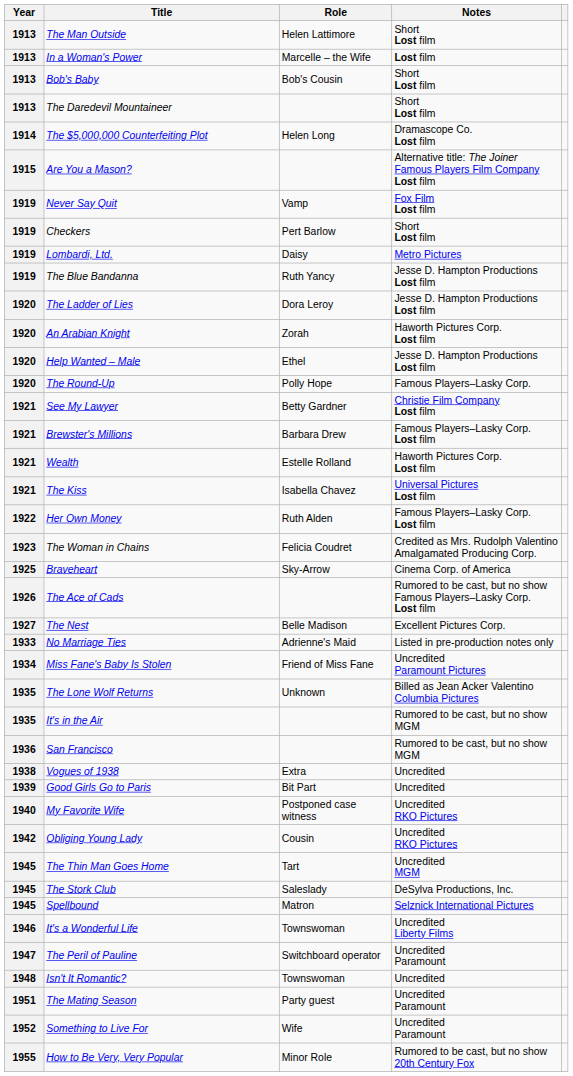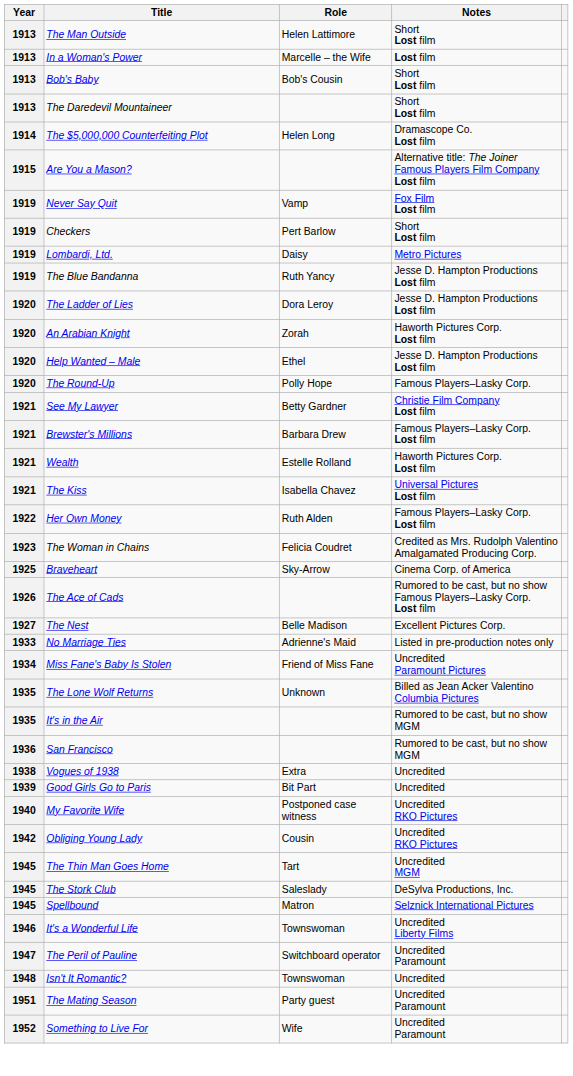 <table class="wikitable sortable plainrowheaders">
 <tr>
 <th scope="col">Year</th>
 <th scope="col">Title</th>
 <th scope="col" width = 20% class="unsortable">Role</th>
 <th scope="col" width = 30% class="unsortable">Notes</th>
 <th scope="col" class="unsortable"></th>
 </tr>
 <tr>
 <th scope="row">1913</th>
 <td><em><a href='#'>The Man Outside</a></em></td>
 <td>Helen Lattimore</td>
 <td>Short <br> <strong>Lost</strong> film</td>
 <td align="center"></td>
 </tr>
 <tr>
 <th scope="row">1913</th>
 <td><em><a href='#'>In a Woman's Power</a></em></td>
 <td>Marcelle – the Wife</td>
 <td><strong>Lost</strong> film</td>
 <td align="center"></td>
 </tr>
 <tr>
 <th scope="row">1913</th>
 <td><em><a href='#'>Bob's Baby</a></em></td>
 <td>Bob's Cousin</td>
 <td>Short <br> <strong>Lost</strong> film</td>
 <td align="center"></td>
 </tr>
 <tr>
 <th scope="row">1913</th>
 <td><em>The Daredevil Mountaineer</em></td>
 <td></td>
 <td>Short <br> <strong>Lost</strong> film</td>
 <td align="center"></td>
 </tr>
 <tr>
 <th scope="row">1914</th>
 <td><em><a href='#'>The $5,000,000 Counterfeiting Plot</a></em></td>
 <td>Helen Long</td>
 <td>Dramascope Co. <br> <strong>Lost</strong> film</td>
 <td align="center"></td>
 </tr>
 <tr>
 <th scope="row">1915</th>
 <td><em><a href='#'>Are You a Mason?</a></em></td>
 <td></td>
 <td>Alternative title: <em>The Joiner</em><br><a href='#'>Famous Players Film Company</a> <br> <strong>Lost</strong> film</td>
 <td align="center"></td>
 </tr>
 <tr>
 <th scope="row">1919</th>
 <td><em><a href='#'>Never Say Quit</a></em></td>
 <td>Vamp</td>
 <td><a href='#'>Fox Film</a> <br> <strong>Lost</strong> film</td>
 <td align="center"></td>
 </tr>
 <tr>
 <th scope="row">1919</th>
 <td><em>Checkers</em></td>
 <td>Pert Barlow</td>
 <td>Short <br> <strong>Lost</strong> film</td>
 <td align="center"></td>
 </tr>
 <tr>
 <th scope="row">1919</th>
 <td><em><a href='#'>Lombardi, Ltd.</a></em></td>
 <td>Daisy</td>
 <td><a href='#'>Metro Pictures</a></td>
 <td align="center"></td>
 </tr>
 <tr>
 <th scope="row">1919</th>
 <td><em>The Blue Bandanna</em></td>
 <td>Ruth Yancy</td>
 <td>Jesse D. Hampton Productions <br> <strong>Lost</strong> film</td>
 <td align="center"></td>
 </tr>
 <tr>
 <th scope="row">1920</th>
 <td><em><a href='#'>The Ladder of Lies</a></em></td>
 <td>Dora Leroy</td>
 <td>Jesse D. Hampton Productions <br> <strong>Lost</strong> film</td>
 <td align="center"></td>
 </tr>
 <tr>
 <th scope="row">1920</th>
 <td><em><a href='#'>An Arabian Knight</a></em></td>
 <td>Zorah</td>
 <td>Haworth Pictures Corp. <br> <strong>Lost</strong> film</td>
 <td align="center"></td>
 </tr>
 <tr>
 <th scope="row">1920</th>
 <td><em><a href='#'>Help Wanted – Male</a></em></td>
 <td>Ethel</td>
 <td>Jesse D. Hampton Productions <br> <strong>Lost</strong> film</td>
 <td align="center"></td>
 </tr>
 <tr>
 <th scope="row">1920</th>
 <td><em><a href='#'>The Round-Up</a></em></td>
 <td>Polly Hope</td>
 <td>Famous Players–Lasky Corp.</td>
 <td align="center"></td>
 </tr>
 <tr>
 <th scope="row">1921</th>
 <td><em><a href='#'>See My Lawyer</a></em></td>
 <td>Betty Gardner</td>
 <td><a href='#'>Christie Film Company</a> <br> <strong>Lost</strong> film</td>
 <td align="center"></td>
 </tr>
 <tr>
 <th scope="row">1921</th>
 <td><em><a href='#'>Brewster's Millions</a></em></td>
 <td>Barbara Drew</td>
 <td>Famous Players–Lasky Corp. <br> <strong>Lost</strong> film</td>
 <td align="center"></td>
 </tr>
 <tr>
 <th scope="row">1921</th>
 <td><em><a href='#'>Wealth</a></em></td>
 <td>Estelle Rolland</td>
 <td>Haworth Pictures Corp. <br> <strong>Lost</strong> film</td>
 <td align="center"></td>
 </tr>
 <tr>
 <th scope="row">1921</th>
 <td><em><a href='#'>The Kiss</a></em></td>
 <td>Isabella Chavez</td>
 <td><a href='#'>Universal Pictures</a> <br> <strong>Lost</strong> film</td>
 <td align="center"></td>
 </tr>
 <tr>
 <th scope="row">1922</th>
 <td><em><a href='#'>Her Own Money</a></em></td>
 <td>Ruth Alden</td>
 <td>Famous Players–Lasky Corp. <br> <strong>Lost</strong> film</td>
 <td align="center"></td>
 </tr>
 <tr>
 <th scope="row">1923</th>
 <td><em>The Woman in Chains</em></td>
 <td>Felicia Coudret</td>
 <td>Credited as Mrs. Rudolph Valentino<br>Amalgamated Producing Corp.</td>
 <td align="center"></td>
 </tr>
 <tr>
 <th scope="row">1925</th>
 <td><em><a href='#'>Braveheart</a></em></td>
 <td>Sky-Arrow</td>
 <td>Cinema Corp. of America</td>
 <td align="center"></td>
 </tr>
 <tr>
 <th scope="row">1926</th>
 <td><em><a href='#'>The Ace of Cads</a></em></td>
 <td></td>
 <td>Rumored to be cast, but no show<br>Famous Players–Lasky Corp. <br> <strong>Lost</strong> film</td>
 <td align="center"></td>
 </tr>
 <tr>
 <th scope="row">1927</th>
 <td><em><a href='#'>The Nest</a></em></td>
 <td>Belle Madison</td>
 <td>Excellent Pictures Corp.</td>
 <td align="center"></td>
 </tr>
 <tr>
 <th scope="row">1933</th>
 <td><em><a href='#'>No Marriage Ties</a></em></td>
 <td>Adrienne's Maid</td>
 <td>Listed in pre-production notes only</td>
 <td align="center"></td>
 </tr>
 <tr>
 <th scope="row">1934</th>
 <td><em><a href='#'>Miss Fane's Baby Is Stolen</a></em></td>
 <td>Friend of Miss Fane</td>
 <td>Uncredited<br><a href='#'>Paramount Pictures</a></td>
 <td align="center"></td>
 </tr>
 <tr>
 <th scope="row">1935</th>
 <td><em><a href='#'>The Lone Wolf Returns</a></em></td>
 <td>Unknown</td>
 <td>Billed as Jean Acker Valentino<br><a href='#'>Columbia Pictures</a></td>
 <td align="center"></td>
 </tr>
 <tr>
 <th scope="row">1935</th>
 <td><em><a href='#'>It's in the Air</a></em></td>
 <td></td>
 <td>Rumored to be cast, but no show<br>MGM</td>
 <td align="center"></td>
 </tr>
 <tr>
 <th scope="row">1936</th>
 <td><em><a href='#'>San Francisco</a></em></td>
 <td></td>
 <td>Rumored to be cast, but no show<br>MGM</td>
 <td align="center"></td>
 </tr>
 <tr>
 <th scope="row">1938</th>
 <td><em><a href='#'>Vogues of 1938</a></em></td>
 <td>Extra</td>
 <td>Uncredited</td>
 <td align="center"></td>
 </tr>
 <tr>
 <th scope="row">1939</th>
 <td><em><a href='#'>Good Girls Go to Paris</a></em></td>
 <td>Bit Part</td>
 <td>Uncredited</td>
 <td align="center"></td>
 </tr>
 <tr>
 <th scope="row">1940</th>
 <td><em><a href='#'>My Favorite Wife</a></em></td>
 <td>Postponed case witness</td>
 <td>Uncredited<br><a href='#'>RKO Pictures</a></td>
 <td align="center"></td>
 </tr>
 <tr>
 <th scope="row">1942</th>
 <td><em><a href='#'>Obliging Young Lady</a></em></td>
 <td>Cousin</td>
 <td>Uncredited<br><a href='#'>RKO Pictures</a></td>
 <td align="center"></td>
 </tr>
 <tr>
 <th scope="row">1945</th>
 <td><em><a href='#'>The Thin Man Goes Home</a></em></td>
 <td>Tart</td>
 <td>Uncredited<br><a href='#'>MGM</a></td>
 <td align="center"></td>
 </tr>
 <tr>
 <th scope="row">1945</th>
 <td><em><a href='#'>The Stork Club</a></em></td>
 <td>Saleslady</td>
 <td>DeSylva Productions, Inc.</td>
 <td align="center"></td>
 </tr>
 <tr>
 <th scope="row">1945</th>
 <td><em><a href='#'>Spellbound</a></em></td>
 <td>Matron</td>
 <td><a href='#'>Selznick International Pictures</a></td>
 <td align="center"></td>
 </tr>
 <tr>
 <th scope="row">1946</th>
 <td><em><a href='#'>It's a Wonderful Life</a></em></td>
 <td>Townswoman</td>
 <td>Uncredited<br><a href='#'>Liberty Films</a></td>
 <td align="center"></td>
 </tr>
 <tr>
 <th scope="row">1947</th>
 <td><em><a href='#'>The Peril of Pauline</a></em></td>
 <td>Switchboard operator</td>
 <td>Uncredited<br>Paramount</td>
 <td align="center"></td>
 </tr>
 <tr>
 <th scope="row">1948</th>
 <td><em><a href='#'>Isn't It Romantic?</a></em></td>
 <td>Townswoman</td>
 <td>Uncredited</td>
 <td align="center"></td>
 </tr>
 <tr>
 <th scope="row">1951</th>
 <td><em><a href='#'>The Mating Season</a></em></td>
 <td>Party guest</td>
 <td>Uncredited<br>Paramount</td>
 <td align="center"></td>
 </tr>
 <tr>
 <th scope="row">1952</th>
 <td><em><a href='#'>Something to Live For</a></em></td>
 <td>Wife</td>
 <td>Uncredited<br>Paramount</td>
 <td align="center"></td>
 </tr>
-<tr>
-<th scope="row">1955</th>
-<td><em><a href='#'>How to Be Very, Very Popular</a></em></td>
-<td>Minor Role</td>
-<td>Rumored to be cast, but no show<br><a href='#'>20th Century Fox</a></td>
-<td align="center"></td>
-</tr>
 </table>
